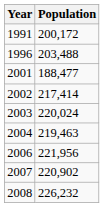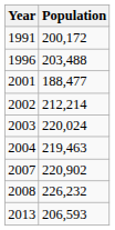 <table class="wikitable">
 <tr>
 <th>Year</th>
 <th>Population</th>
 </tr>
 <tr>
 <td>1991</td>
 <td>200,172</td>
 </tr>
 <tr>
 <td>1996</td>
 <td>203,488</td>
 </tr>
 <tr>
 <td>2001</td>
 <td>188,477</td>
 </tr>
 <tr>
 <td>2002</td>
-<td>217,414</td>
+<td>212,214</td>
 </tr>
 <tr>
 <td>2003</td>
 <td>220,024</td>
 </tr>
 <tr>
 <td>2004</td>
 <td>219,463</td>
 </tr>
 <tr>
-<td>2006</td>
-<td>221,956</td>
-</tr>
-<tr>
 <td>2007</td>
 <td>220,902</td>
 </tr>
 <tr>
 <td>2008</td>
 <td>226,232</td>
 </tr>
+<tr>
+<td>2013</td>
+<td>206,593</td>
+</tr>
 </table>
